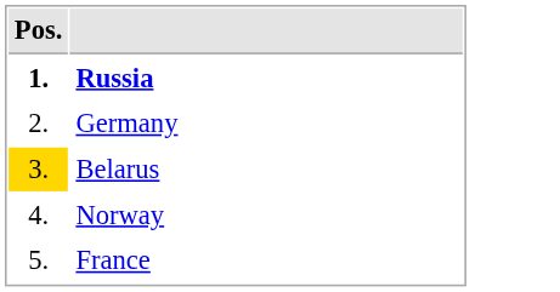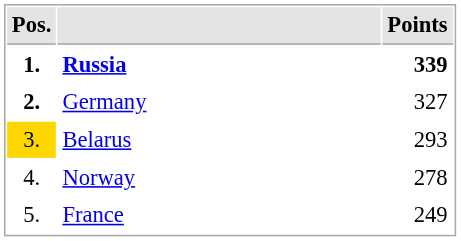 <table cellspacing="1" cellpadding="3" style="border:1px solid #AAAAAA;font-size:90%">
 <tr bgcolor="#E4E4E4">
 <th style="border-bottom:1px solid #AAAAAA" width=10>Pos.</th>
 <th style="border-bottom:1px solid #AAAAAA" width=200></th>
+<th style="border-bottom:1px solid #AAAAAA" width=20>Points</th>
 </tr>
 <tr>
 <td align="center"><strong>1.</strong></td>
 <td> <strong><a href='#'>Russia</a></strong></td>
+<td align="right"><strong>339</strong></td>
 </tr>
 <tr>
-<td align="center">2.</td>
+<td align="center"><strong>2.</strong></td>
 <td> <a href='#'>Germany</a></td>
+<td align="right">327</td>
 </tr>
 <tr>
 <td align="center" style="background: gold;">3.</td>
 <td> <a href='#'>Belarus</a></td>
+<td align="right">293</td>
 </tr>
 <tr>
 <td align="center">4.</td>
 <td> <a href='#'>Norway</a></td>
+<td align="right">278</td>
 </tr>
 <tr>
 <td align="center">5.</td>
 <td> <a href='#'>France</a></td>
+<td align="right">249</td>
 </tr>
 </table>
